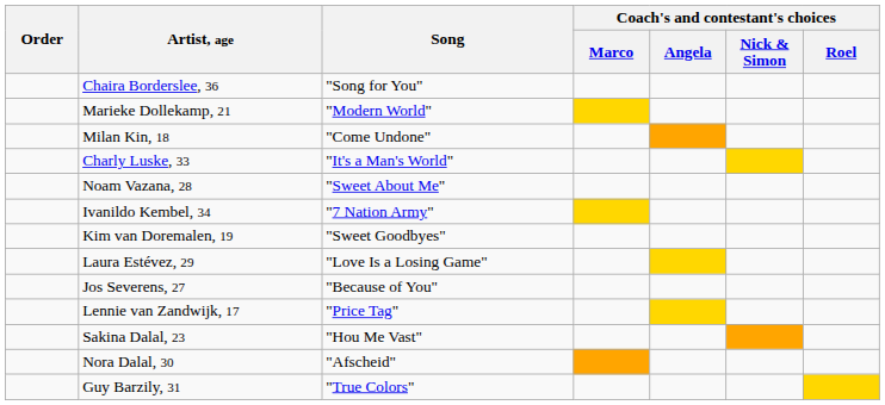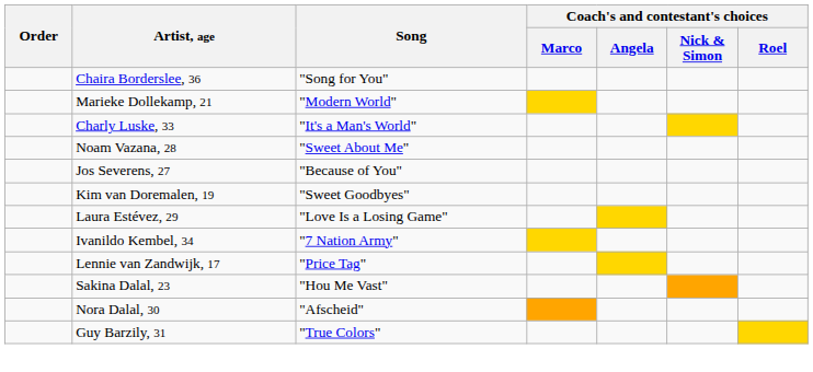 <table class="wikitable" style="width:100%;">
 <tr>
 <th rowspan="2">Order</th>
 <th rowspan="2">Artist, <small>age</small></th>
 <th rowspan="2">Song</th>
 <th colspan="4">Coach's and contestant's choices</th>
 </tr>
 <tr>
 <th width="70"><a href='#'>Marco</a></th>
 <th width="70"><a href='#'>Angela</a></th>
 <th width="70"><a href='#'>Nick & Simon</a></th>
 <th width="70"><a href='#'>Roel</a></th>
 </tr>
 <tr>
 <td></td>
 <td><a href='#'>Chaira Borderslee</a>, <small>36</small></td>
 <td>"Song for You"</td>
 <td></td>
 <td></td>
 <td></td>
 <td></td>
 </tr>
 <tr>
 <td></td>
 <td>Marieke Dollekamp, <small>21</small></td>
 <td>"<a href='#'>Modern World</a>"</td>
 <td style="background:gold;text-align:center;"><strong></strong></td>
 <td style="text-align:center;"><strong></strong></td>
 <td style="text-align:center;"><strong></strong></td>
 <td style="text-align:center;"><strong></strong></td>
 </tr>
 <tr>
 <td></td>
-<td>Milan Kin, <small>18</small></td>
-<td>"Come Undone"</td>
-<td></td>
-<td style="background:orange;text-align:center;"><strong></strong></td>
-<td></td>
-<td></td>
-</tr>
-<tr>
-<td></td>
 <td><a href='#'>Charly Luske</a>, <small>33</small></td>
 <td>"<a href='#'>It's a Man's World</a>"</td>
 <td style="text-align:center;"><strong></strong></td>
 <td style="text-align:center;"><strong></strong></td>
 <td style="background:gold;text-align:center;"><strong></strong></td>
 <td style="text-align:center;"><strong></strong></td>
 </tr>
 <tr>
 <td></td>
 <td>Noam Vazana, <small>28</small></td>
 <td>"<a href='#'>Sweet About Me</a>"</td>
 <td></td>
 <td></td>
 <td></td>
 <td></td>
 </tr>
 <tr>
 <td></td>
-<td>Ivanildo Kembel, <small>34</small></td>
-<td>"<a href='#'>7 Nation Army</a>"</td>
-<td style="background:gold;text-align:center;"><strong></strong></td>
+<td>Jos Severens, <small>27</small></td>
+<td>"Because of You"</td>
 <td></td>
-<td style="text-align:center;"><strong></strong></td>
+<td></td>
+<td></td>
 <td></td>
 </tr>
 <tr>
 <td></td>
 <td>Kim van Doremalen, <small>19</small></td>
 <td>"Sweet Goodbyes"</td>
 <td></td>
 <td></td>
 <td></td>
 <td></td>
 </tr>
 <tr>
 <td></td>
 <td>Laura Estévez, <small>29</small></td>
 <td>"Love Is a Losing Game"</td>
 <td></td>
 <td style="background:gold;text-align:center;"><strong></strong></td>
 <td style="text-align:center;"><strong></strong></td>
 <td style="text-align:center;"><strong></strong></td>
 </tr>
 <tr>
 <td></td>
-<td>Jos Severens, <small>27</small></td>
-<td>"Because of You"</td>
+<td>Ivanildo Kembel, <small>34</small></td>
+<td>"<a href='#'>7 Nation Army</a>"</td>
+<td style="background:gold;text-align:center;"><strong></strong></td>
 <td></td>
-<td></td>
-<td></td>
+<td style="text-align:center;"><strong></strong></td>
 <td></td>
 </tr>
 <tr>
 <td></td>
 <td>Lennie van Zandwijk, <small>17</small></td>
 <td>"<a href='#'>Price Tag</a>"</td>
 <td style="text-align:center;"><strong></strong></td>
 <td style="background:gold;text-align:center;"><strong></strong></td>
 <td style="text-align:center;"><strong></strong></td>
 <td style="text-align:center;"><strong></strong></td>
 </tr>
 <tr>
 <td></td>
 <td>Sakina Dalal, <small>23</small></td>
 <td>"Hou Me Vast"</td>
 <td></td>
 <td></td>
 <td style="background:orange;text-align:center;"><strong></strong></td>
 <td></td>
 </tr>
 <tr>
 <td></td>
 <td>Nora Dalal, <small>30</small></td>
 <td>"Afscheid"</td>
 <td style="background:orange;text-align:center;"><strong></strong></td>
 <td></td>
 <td></td>
 <td></td>
 </tr>
 <tr>
 <td></td>
 <td>Guy Barzily, <small>31</small></td>
 <td>"<a href='#'>True Colors</a>"</td>
 <td style="text-align:center;"><strong></strong></td>
 <td style="text-align:center;"><strong></strong></td>
 <td style="text-align:center;"><strong></strong></td>
 <td style="background:gold;text-align:center;"><strong></strong></td>
 </tr>
 </table>
